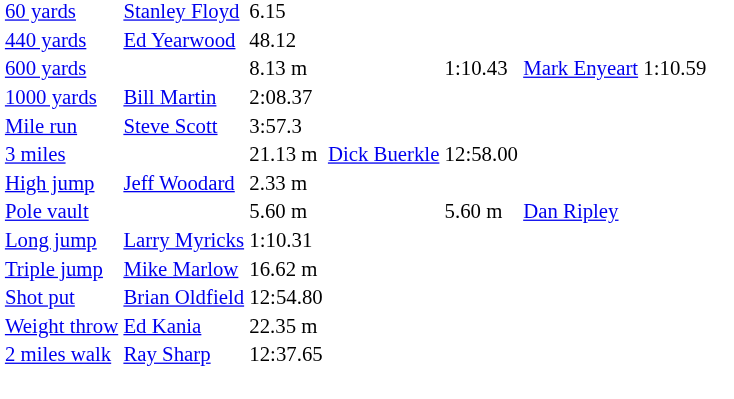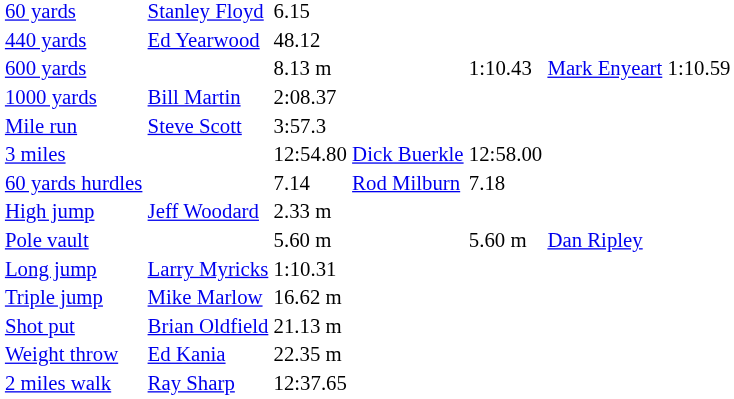 <table>
 <tr>
 <td><a href='#'>60 yards</a></td>
 <td><a href='#'>Stanley Floyd</a></td>
 <td>6.15</td>
 <td></td>
 <td></td>
 <td></td>
 <td></td>
 </tr>
 <tr>
 <td><a href='#'>440 yards</a></td>
 <td><a href='#'>Ed Yearwood</a></td>
 <td>48.12</td>
 <td></td>
 <td></td>
 <td></td>
 <td></td>
 </tr>
 <tr>
 <td><a href='#'>600 yards</a></td>
 <td></td>
 <td>8.13 m</td>
 <td></td>
 <td>1:10.43</td>
 <td><a href='#'>Mark Enyeart</a></td>
 <td>1:10.59</td>
 </tr>
 <tr>
 <td><a href='#'>1000 yards</a></td>
 <td><a href='#'>Bill Martin</a></td>
 <td>2:08.37</td>
 <td></td>
 <td></td>
 <td></td>
 <td></td>
 </tr>
 <tr>
 <td><a href='#'>Mile run</a></td>
 <td><a href='#'>Steve Scott</a></td>
 <td>3:57.3</td>
 <td></td>
 <td></td>
 <td></td>
 <td></td>
 </tr>
 <tr>
 <td><a href='#'>3 miles</a></td>
 <td></td>
-<td>21.13 m</td>
+<td>12:54.80</td>
 <td><a href='#'>Dick Buerkle</a></td>
 <td>12:58.00</td>
+<td></td>
+<td></td>
+</tr>
+<tr>
+<td><a href='#'>60 yards hurdles</a></td>
+<td></td>
+<td>7.14</td>
+<td><a href='#'>Rod Milburn</a></td>
+<td>7.18</td>
 <td></td>
 <td></td>
 </tr>
 <tr>
 <td><a href='#'>High jump</a></td>
 <td><a href='#'>Jeff Woodard</a></td>
 <td>2.33 m</td>
 <td></td>
 <td></td>
 <td></td>
 <td></td>
 </tr>
 <tr>
 <td><a href='#'>Pole vault</a></td>
 <td></td>
 <td>5.60 m</td>
 <td></td>
 <td>5.60 m</td>
 <td><a href='#'>Dan Ripley</a></td>
 <td></td>
 </tr>
 <tr>
 <td><a href='#'>Long jump</a></td>
 <td><a href='#'>Larry Myricks</a></td>
 <td>1:10.31</td>
 <td></td>
 <td></td>
 <td></td>
 <td></td>
 </tr>
 <tr>
 <td><a href='#'>Triple jump</a></td>
 <td><a href='#'>Mike Marlow</a></td>
 <td>16.62 m</td>
 <td></td>
 <td></td>
 <td></td>
 <td></td>
 </tr>
 <tr>
 <td><a href='#'>Shot put</a></td>
 <td><a href='#'>Brian Oldfield</a></td>
-<td>12:54.80</td>
+<td>21.13 m</td>
 <td></td>
 <td></td>
 <td></td>
 <td></td>
 </tr>
 <tr>
 <td><a href='#'>Weight throw</a></td>
 <td><a href='#'>Ed Kania</a></td>
 <td>22.35 m</td>
 <td></td>
 <td></td>
 <td></td>
 <td></td>
 </tr>
 <tr>
 <td><a href='#'>2 miles walk</a></td>
 <td><a href='#'>Ray Sharp</a></td>
 <td>12:37.65</td>
 <td></td>
 <td></td>
 <td></td>
 <td></td>
 </tr>
 </table>
